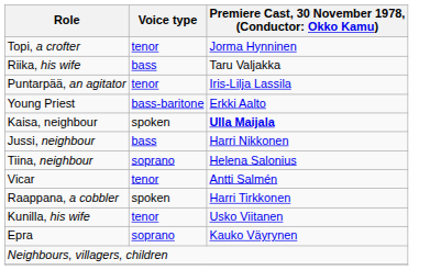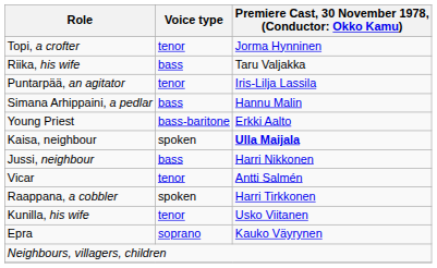 <table class="wikitable">
 <tr>
 <th>Role</th>
 <th>Voice type</th>
 <th>Premiere Cast, 30 November 1978,<br>(Conductor: <a href='#'>Okko Kamu</a>)</th>
 </tr>
 <tr>
 <td>Topi, <em>a crofter</em></td>
 <td><a href='#'>tenor</a></td>
 <td><a href='#'>Jorma Hynninen</a></td>
 </tr>
 <tr>
 <td>Riika, <em>his wife</em></td>
 <td><a href='#'>bass</a></td>
 <td>Taru Valjakka</td>
 </tr>
 <tr>
 <td>Puntarpää, <em>an agitator</em></td>
 <td><a href='#'>tenor</a></td>
 <td><a href='#'>Iris-Lilja Lassila</a></td>
 </tr>
 <tr>
+<td>Simana Arhippaini, <em>a pedlar</em></td>
+<td><a href='#'>bass</a></td>
+<td><a href='#'>Hannu Malin</a></td>
+</tr>
+<tr>
 <td>Young Priest</td>
 <td><a href='#'>bass-baritone</a></td>
 <td><a href='#'>Erkki Aalto</a></td>
 </tr>
 <tr>
 <td>Kaisa, neighbour</td>
 <td>spoken</td>
 <td><strong><a href='#'>Ulla Maijala</a></strong></td>
 </tr>
 <tr>
 <td>Jussi, <em>neighbour</em></td>
 <td><a href='#'>bass</a></td>
 <td><a href='#'>Harri Nikkonen</a></td>
-</tr>
-<tr>
-<td>Tiina, <em>neighbour</em></td>
-<td><a href='#'>soprano</a></td>
-<td><a href='#'>Helena Salonius</a></td>
 </tr>
 <tr>
 <td>Vicar</td>
 <td><a href='#'>tenor</a></td>
 <td><a href='#'>Antti Salmén</a></td>
 </tr>
 <tr>
 <td>Raappana, <em>a cobbler</em></td>
 <td>spoken</td>
 <td><a href='#'>Harri Tirkkonen</a></td>
 </tr>
 <tr>
 <td>Kunilla, <em>his wife</em></td>
 <td><a href='#'>tenor</a></td>
 <td><a href='#'>Usko Viitanen</a></td>
 </tr>
 <tr>
 <td>Epra</td>
 <td><a href='#'>soprano</a></td>
 <td><a href='#'>Kauko Väyrynen</a></td>
 </tr>
 <tr>
 <td colspan="3"><em>Neighbours, villagers, children</em></td>
 </tr>
 <tr>
 </tr>
 </table>
